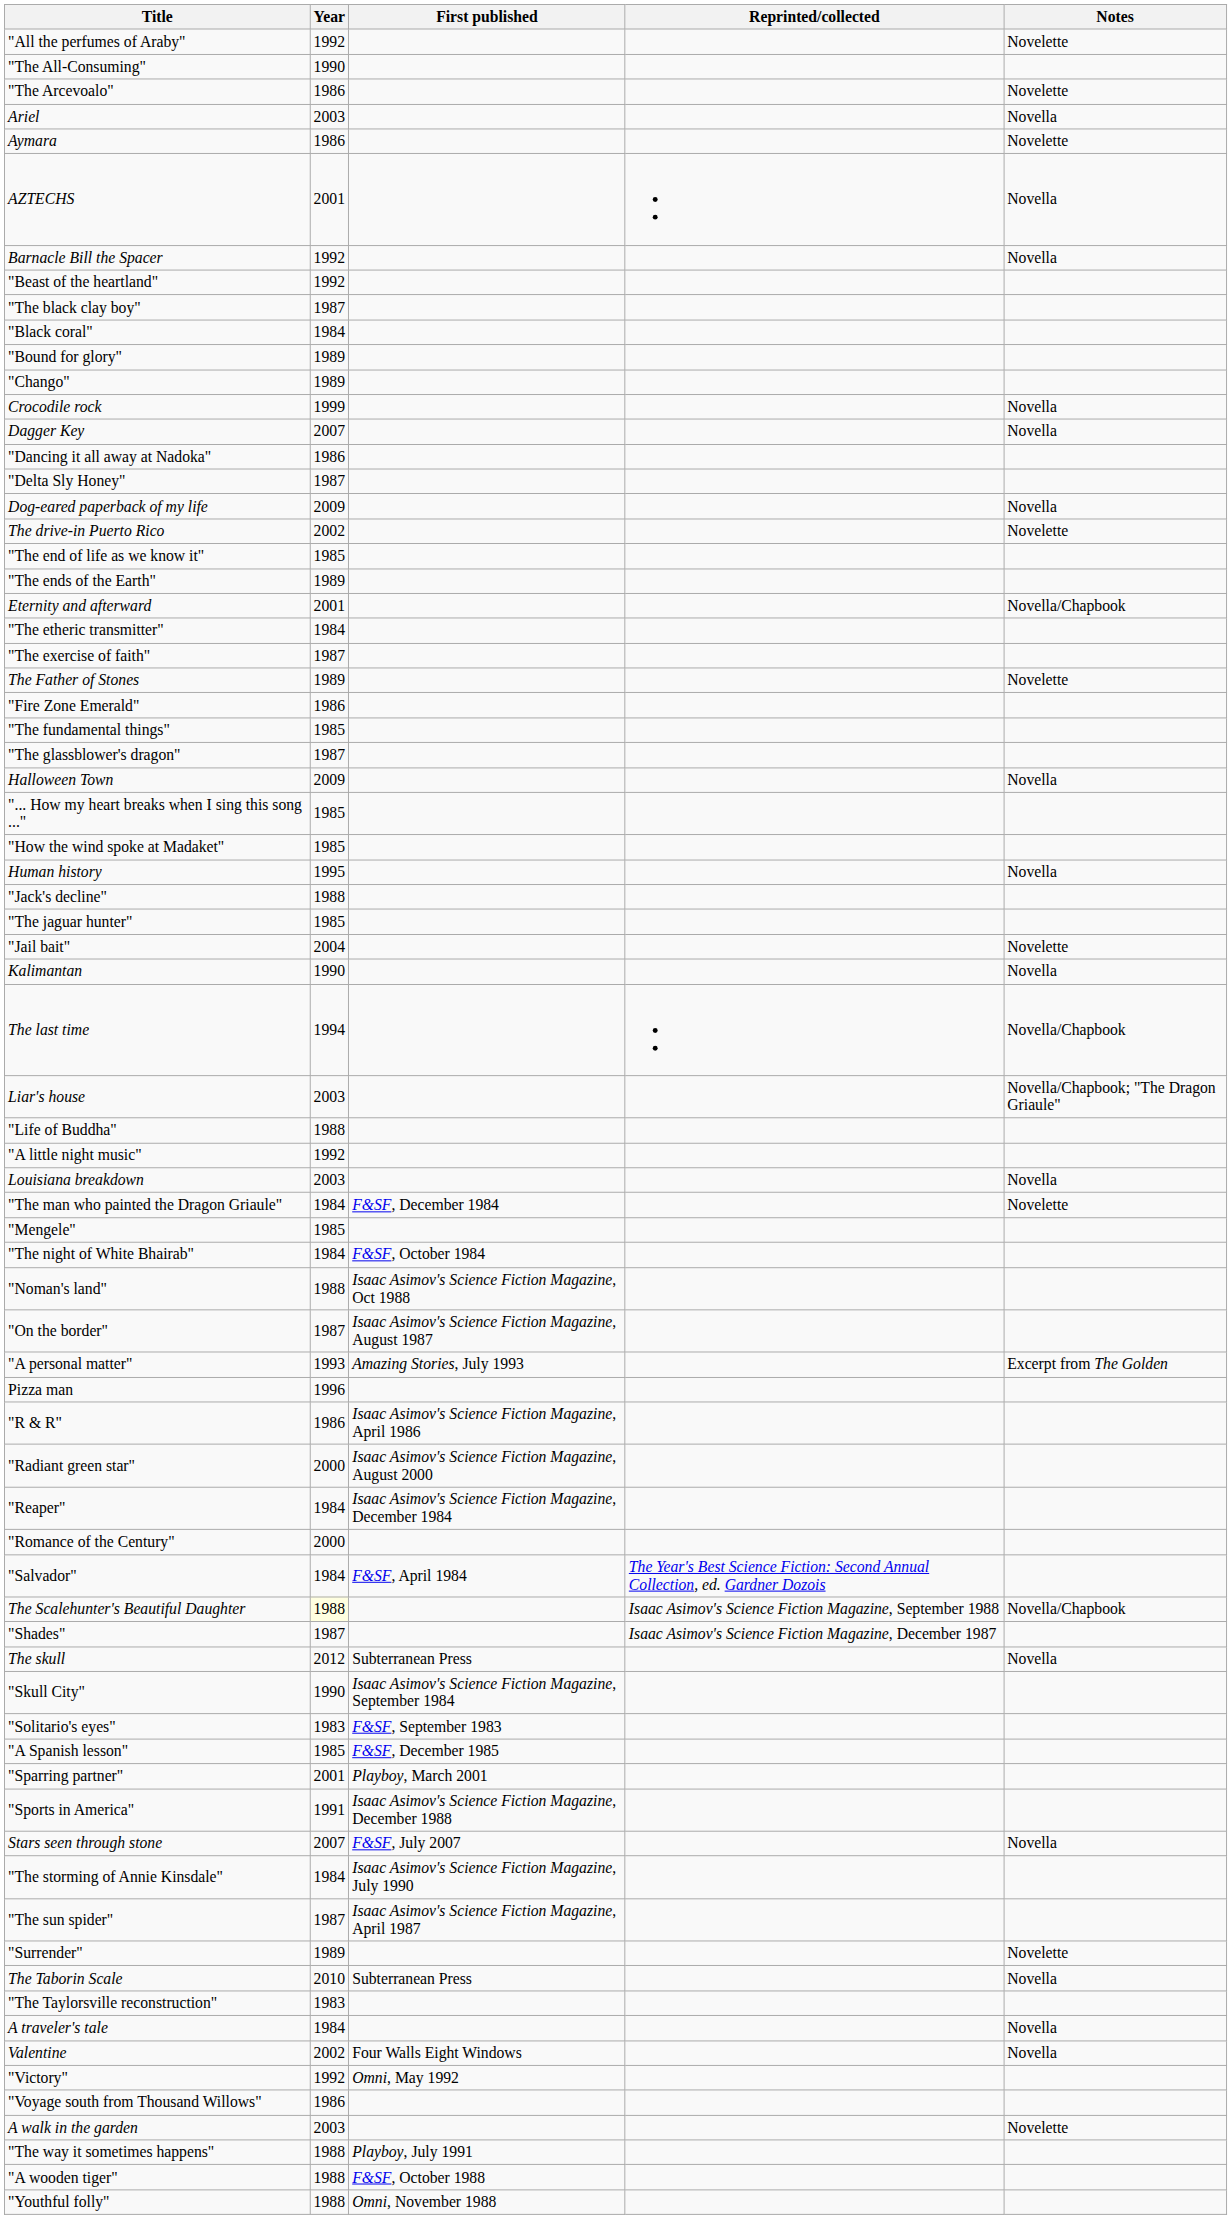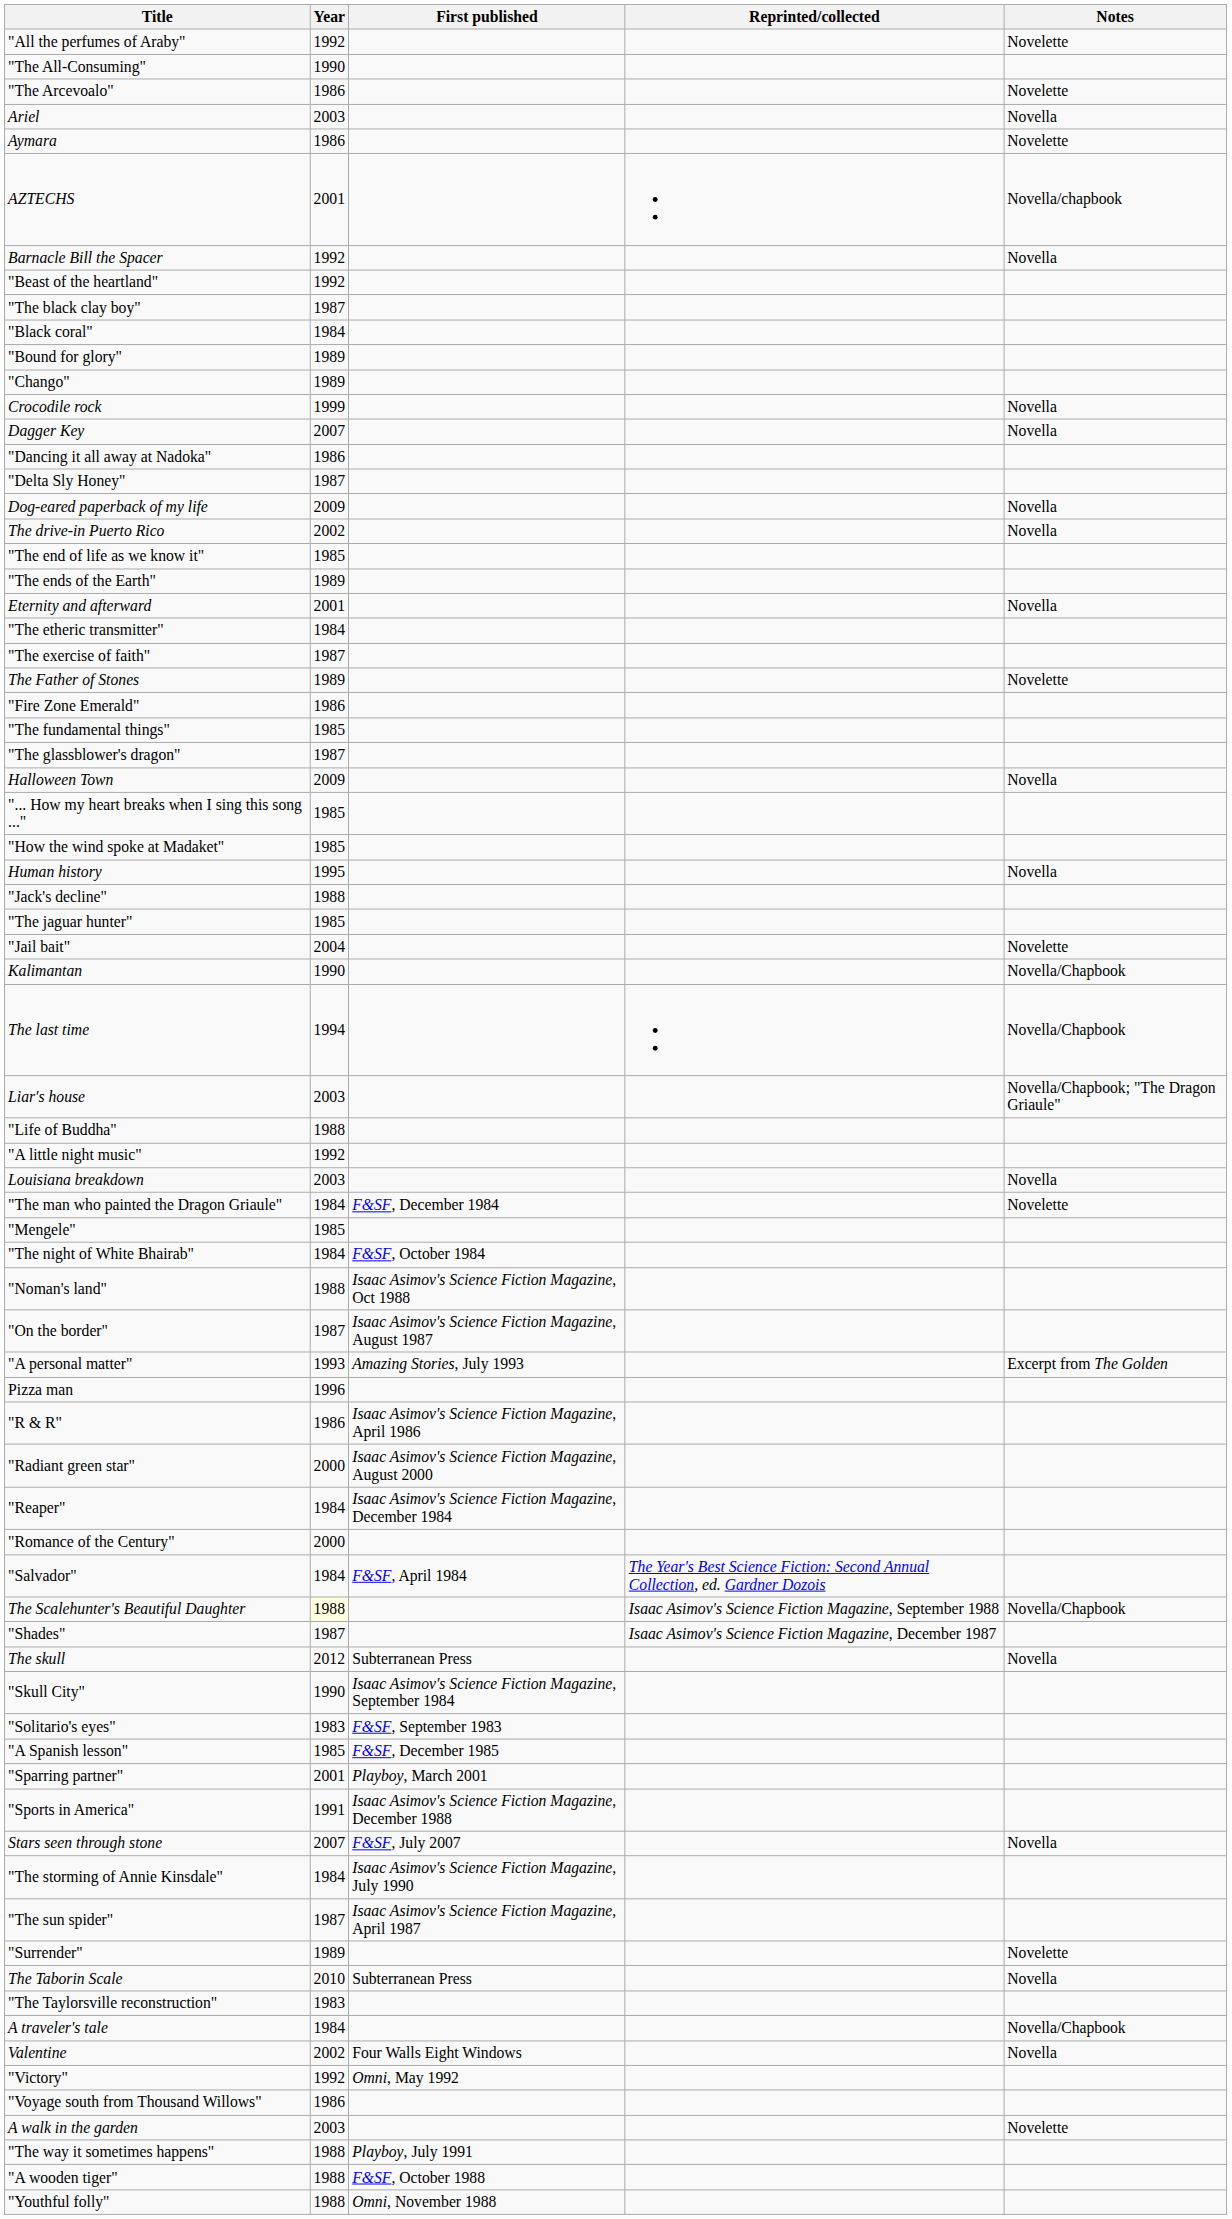 <table class='wikitable sortable'>
 <tr>
 <th width=25%>Title</th>
 <th>Year</th>
 <th>First published</th>
 <th>Reprinted/collected</th>
 <th>Notes</th>
 </tr>
 <tr>
 <td>"All the perfumes of Araby"</td>
 <td>1992</td>
 <td></td>
 <td></td>
 <td>Novelette</td>
 </tr>
 <tr>
 <td data-sort-value="all-consuming">"The All-Consuming"</td>
 <td>1990</td>
 <td></td>
 <td></td>
 <td></td>
 </tr>
 <tr>
 <td>"The Arcevoalo"</td>
 <td>1986</td>
 <td></td>
 <td></td>
 <td>Novelette</td>
 </tr>
 <tr>
 <td><em>Ariel</em></td>
 <td>2003</td>
 <td></td>
 <td></td>
 <td>Novella</td>
 </tr>
 <tr>
 <td><em>Aymara</em></td>
 <td>1986</td>
 <td></td>
 <td></td>
 <td>Novelette</td>
 </tr>
 <tr>
 <td><em>AZTECHS</em></td>
 <td>2001</td>
 <td></td>
 <td><br><ul><li></li><li></li></ul></td>
-<td>Novella</td>
+<td>Novella/chapbook</td>
 </tr>
 <tr>
 <td><em>Barnacle Bill the Spacer</em></td>
 <td>1992</td>
 <td></td>
 <td></td>
 <td>Novella</td>
 </tr>
 <tr>
 <td>"Beast of the heartland"</td>
 <td>1992</td>
 <td></td>
 <td></td>
 <td></td>
 </tr>
 <tr>
 <td data-sort-value="black clay boy">"The black clay boy"</td>
 <td>1987</td>
 <td></td>
 <td></td>
 <td></td>
 </tr>
 <tr>
 <td>"Black coral"</td>
 <td>1984</td>
 <td></td>
 <td></td>
 <td></td>
 </tr>
 <tr>
 <td>"Bound for glory"</td>
 <td>1989</td>
 <td></td>
 <td></td>
 <td></td>
 </tr>
 <tr>
 <td>"Chango"</td>
 <td>1989</td>
 <td></td>
 <td></td>
 <td></td>
 </tr>
 <tr>
 <td><em>Crocodile rock</em></td>
 <td>1999</td>
 <td></td>
 <td></td>
 <td>Novella</td>
 </tr>
 <tr>
 <td><em>Dagger Key</em></td>
 <td>2007</td>
 <td></td>
 <td></td>
 <td>Novella</td>
 </tr>
 <tr>
 <td>"Dancing it all away at Nadoka"</td>
 <td>1986</td>
 <td></td>
 <td></td>
 <td></td>
 </tr>
 <tr>
 <td>"Delta Sly Honey"</td>
 <td>1987</td>
 <td></td>
 <td></td>
 <td></td>
 </tr>
 <tr>
 <td><em>Dog-eared paperback of my life</em></td>
 <td>2009</td>
 <td></td>
 <td></td>
 <td>Novella</td>
 </tr>
 <tr>
 <td data-sort-value="drive-in Puerto Rico"><em>The drive-in Puerto Rico</em></td>
 <td>2002</td>
 <td></td>
 <td></td>
-<td>Novelette</td>
+<td>Novella</td>
 </tr>
 <tr>
 <td data-sort-value="End of life as we know it">"The end of life as we know it"</td>
 <td>1985</td>
 <td></td>
 <td></td>
 <td></td>
 </tr>
 <tr>
 <td data-sort-value="ends of the earth">"The ends of the Earth"</td>
 <td>1989</td>
 <td></td>
 <td></td>
 <td></td>
 </tr>
 <tr>
 <td><em>Eternity and afterward</em></td>
 <td>2001</td>
 <td></td>
 <td></td>
-<td>Novella/Chapbook</td>
+<td>Novella</td>
 </tr>
 <tr>
 <td data-sort-value="Etheric transmitter">"The etheric transmitter"</td>
 <td>1984</td>
 <td></td>
 <td></td>
 <td></td>
 </tr>
 <tr>
 <td data-sort-value="Exercise of faith">"The exercise of faith"</td>
 <td>1987</td>
 <td></td>
 <td></td>
 <td></td>
 </tr>
 <tr>
 <td data-sort-value="Father of stones"><em>The Father of Stones</em></td>
 <td>1989</td>
 <td></td>
 <td></td>
 <td>Novelette</td>
 </tr>
 <tr>
 <td>"Fire Zone Emerald"</td>
 <td>1986</td>
 <td></td>
 <td></td>
 <td></td>
 </tr>
 <tr>
 <td data-sort-value="Fundamental things">"The fundamental things"</td>
 <td>1985</td>
 <td></td>
 <td></td>
 <td></td>
 </tr>
 <tr>
 <td data-sort-value="Glassblower's dragon">"The glassblower's dragon"</td>
 <td>1987</td>
 <td></td>
 <td></td>
 <td></td>
 </tr>
 <tr>
 <td><em>Halloween Town</em></td>
 <td>2009</td>
 <td></td>
 <td></td>
 <td>Novella</td>
 </tr>
 <tr>
 <td data-sort-value="How my heart breaks when I sing this song">"... How my heart breaks when I sing this song ..."</td>
 <td>1985</td>
 <td></td>
 <td></td>
 <td></td>
 </tr>
 <tr>
 <td>"How the wind spoke at Madaket"</td>
 <td>1985</td>
 <td></td>
 <td></td>
 <td></td>
 </tr>
 <tr>
 <td><em>Human history</em></td>
 <td>1995</td>
 <td></td>
 <td></td>
 <td>Novella</td>
 </tr>
 <tr>
 <td>"Jack's decline"</td>
 <td>1988</td>
 <td></td>
 <td></td>
 <td></td>
 </tr>
 <tr>
 <td data-sort-value="Jaguar hunter">"The jaguar hunter"</td>
 <td>1985</td>
 <td></td>
 <td></td>
 <td></td>
 </tr>
 <tr>
 <td>"Jail bait"</td>
 <td>2004</td>
 <td></td>
 <td></td>
 <td>Novelette</td>
 </tr>
 <tr>
 <td><em>Kalimantan</em></td>
 <td>1990</td>
 <td></td>
 <td></td>
-<td>Novella</td>
+<td>Novella/Chapbook</td>
 </tr>
 <tr>
 <td data-sort-value="last time"><em>The last time</em></td>
 <td>1994</td>
 <td></td>
 <td><br><ul><li></li><li></li></ul></td>
 <td>Novella/Chapbook</td>
 </tr>
 <tr>
 <td><em>Liar's house</em></td>
 <td>2003</td>
 <td></td>
 <td><br></td>
 <td>Novella/Chapbook; "The Dragon Griaule"</td>
 </tr>
 <tr>
 <td>"Life of Buddha"</td>
 <td>1988</td>
 <td></td>
 <td></td>
 <td></td>
 </tr>
 <tr>
 <td data-sort-value="little night music">"A little night music"</td>
 <td>1992</td>
 <td></td>
 <td></td>
 <td></td>
 </tr>
 <tr>
 <td><em>Louisiana breakdown</em></td>
 <td>2003</td>
 <td></td>
 <td></td>
 <td>Novella</td>
 </tr>
 <tr>
 <td data-sort-value="Man who painted the Dragon Griaule">"The man who painted the Dragon Griaule"</td>
 <td>1984</td>
 <td><em><a href='#'>F&SF</a></em>, December 1984</td>
 <td></td>
 <td>Novelette</td>
 </tr>
 <tr>
 <td>"Mengele"</td>
 <td>1985</td>
 <td></td>
 <td></td>
 <td></td>
 </tr>
 <tr>
 <td data-sort-value="Night of White Bhairab">"The night of White Bhairab"</td>
 <td>1984</td>
 <td><em><a href='#'>F&SF</a></em>, October 1984</td>
 <td></td>
 <td></td>
 </tr>
 <tr>
 <td>"Noman's land"</td>
 <td>1988</td>
 <td><em>Isaac Asimov's Science Fiction Magazine</em>, Oct 1988</td>
 <td></td>
 <td></td>
 </tr>
 <tr>
 <td>"On the border"</td>
 <td>1987</td>
 <td><em>Isaac Asimov's Science Fiction Magazine</em>, August 1987</td>
 <td></td>
 <td></td>
 </tr>
 <tr>
 <td data-sort-value="personal matter">"A personal matter"</td>
 <td>1993</td>
 <td><em>Amazing Stories</em>, July 1993</td>
 <td></td>
 <td>Excerpt from <em>The Golden</em></td>
 </tr>
 <tr>
 <td>Pizza man</td>
 <td>1996</td>
 <td></td>
 <td></td>
 <td></td>
 </tr>
 <tr>
 <td>"R & R"</td>
 <td>1986</td>
 <td><em>Isaac Asimov's Science Fiction Magazine</em>, April 1986</td>
 <td></td>
 <td></td>
 </tr>
 <tr>
 <td>"Radiant green star"</td>
 <td>2000</td>
 <td><em>Isaac Asimov's Science Fiction Magazine</em>, August 2000</td>
 <td></td>
 <td></td>
 </tr>
 <tr>
 <td>"Reaper"</td>
 <td>1984</td>
 <td><em>Isaac Asimov's Science Fiction Magazine</em>, December 1984</td>
 <td></td>
 <td></td>
 </tr>
 <tr>
 <td>"Romance of the Century"</td>
 <td>2000</td>
 <td></td>
 <td></td>
 <td></td>
 </tr>
 <tr>
 <td>"Salvador"</td>
 <td>1984</td>
 <td><em><a href='#'>F&SF</a></em>, April 1984</td>
 <td><em><a href='#'>The Year's Best Science Fiction: Second Annual Collection</a>, ed. <a href='#'>Gardner Dozois</a></em></td>
 <td></td>
 </tr>
 <tr>
 <td data-sort-value="Scalehunter's beautiful daughter"><em>The Scalehunter's Beautiful Daughter</em></td>
 <td style="background: lightyellow;">1988</td>
 <td></td>
 <td><em>Isaac Asimov's Science Fiction Magazine</em>, September 1988</td>
 <td>Novella/Chapbook</td>
 </tr>
 <tr>
 <td>"Shades"</td>
 <td>1987</td>
 <td></td>
 <td><em>Isaac Asimov's Science Fiction Magazine</em>, December 1987</td>
 <td></td>
 </tr>
 <tr>
 <td data-sort-value="Skull"><em>The skull</em></td>
 <td>2012</td>
 <td>Subterranean Press</td>
 <td></td>
 <td>Novella</td>
 </tr>
 <tr>
 <td>"Skull City"</td>
 <td>1990</td>
 <td><em>Isaac Asimov's Science Fiction Magazine</em>, September 1984</td>
 <td></td>
 <td></td>
 </tr>
 <tr>
 <td>"Solitario's eyes"</td>
 <td>1983</td>
 <td><em><a href='#'>F&SF</a></em>, September 1983</td>
 <td></td>
 <td></td>
 </tr>
 <tr>
 <td data-sort-value="Spanish lesson">"A Spanish lesson"</td>
 <td>1985</td>
 <td><em><a href='#'>F&SF</a></em>, December 1985</td>
 <td></td>
 <td></td>
 </tr>
 <tr>
 <td>"Sparring partner"</td>
 <td>2001</td>
 <td><em>Playboy</em>, March 2001</td>
 <td></td>
 <td></td>
 </tr>
 <tr>
 <td>"Sports in America"</td>
 <td>1991</td>
 <td><em>Isaac Asimov's Science Fiction Magazine</em>, December 1988</td>
 <td></td>
 <td></td>
 </tr>
 <tr>
 <td><em>Stars seen through stone</em></td>
 <td>2007</td>
 <td><em><a href='#'>F&SF</a></em>, July 2007</td>
 <td></td>
 <td>Novella</td>
 </tr>
 <tr>
 <td data-sort-value="Storming of Annie Kinsdale">"The storming of Annie Kinsdale"</td>
 <td>1984</td>
 <td><em>Isaac Asimov's Science Fiction Magazine</em>, July 1990</td>
 <td></td>
 <td></td>
 </tr>
 <tr>
 <td data-sort-value="Sun spider">"The sun spider"</td>
 <td>1987</td>
 <td><em>Isaac Asimov's Science Fiction Magazine</em>, April 1987</td>
 <td></td>
 <td></td>
 </tr>
 <tr>
 <td>"Surrender"</td>
 <td>1989</td>
 <td></td>
 <td></td>
 <td>Novelette</td>
 </tr>
 <tr>
 <td data-sort-value="Taborin Scale"><em>The Taborin Scale</em></td>
 <td>2010</td>
 <td>Subterranean Press</td>
 <td></td>
 <td>Novella</td>
 </tr>
 <tr>
 <td data-sort-value="Taylorsville reconstruction">"The Taylorsville reconstruction"</td>
 <td>1983</td>
 <td></td>
 <td></td>
 <td></td>
 </tr>
 <tr>
 <td data-sort-value="Traveler's tale"><em>A traveler's tale</em></td>
 <td>1984</td>
 <td></td>
 <td></td>
-<td>Novella</td>
+<td>Novella/Chapbook</td>
 </tr>
 <tr>
 <td><em>Valentine</em></td>
 <td>2002</td>
 <td>Four Walls Eight Windows</td>
 <td></td>
 <td>Novella</td>
 </tr>
 <tr>
 <td>"Victory"</td>
 <td>1992</td>
 <td><em>Omni</em>, May 1992</td>
 <td></td>
 <td></td>
 </tr>
 <tr>
 <td>"Voyage south from Thousand Willows"</td>
 <td>1986</td>
 <td></td>
 <td></td>
 <td></td>
 </tr>
 <tr>
 <td data-sort-value="walk in the garden"><em>A walk in the garden</em></td>
 <td>2003</td>
 <td></td>
 <td></td>
 <td>Novelette</td>
 </tr>
 <tr>
 <td data-sort-value="way it sometimes happens">"The way it sometimes happens"</td>
 <td>1988</td>
 <td><em>Playboy</em>, July 1991</td>
 <td></td>
 <td></td>
 </tr>
 <tr>
 <td data-sort-value="wooden tiger">"A wooden tiger"</td>
 <td>1988</td>
 <td><em><a href='#'>F&SF</a></em>, October 1988</td>
 <td></td>
 <td></td>
 </tr>
 <tr>
 <td>"Youthful folly"</td>
 <td>1988</td>
 <td><em>Omni</em>, November 1988</td>
 <td></td>
 <td></td>
 </tr>
 </table>
